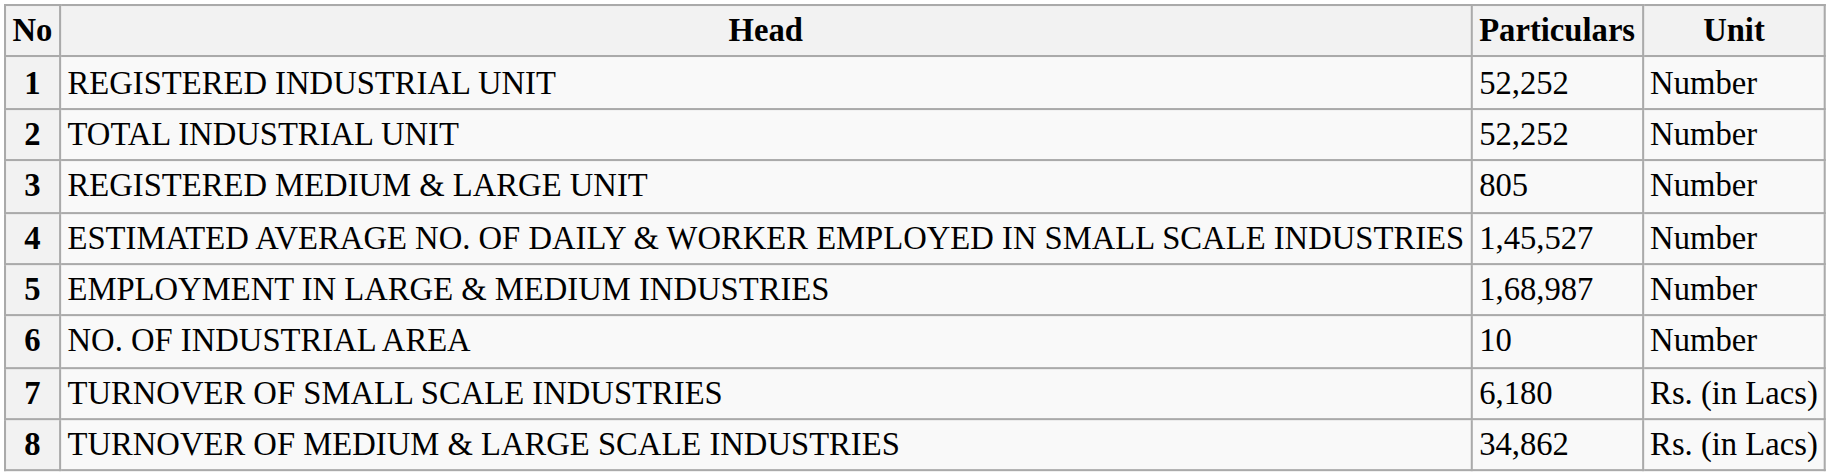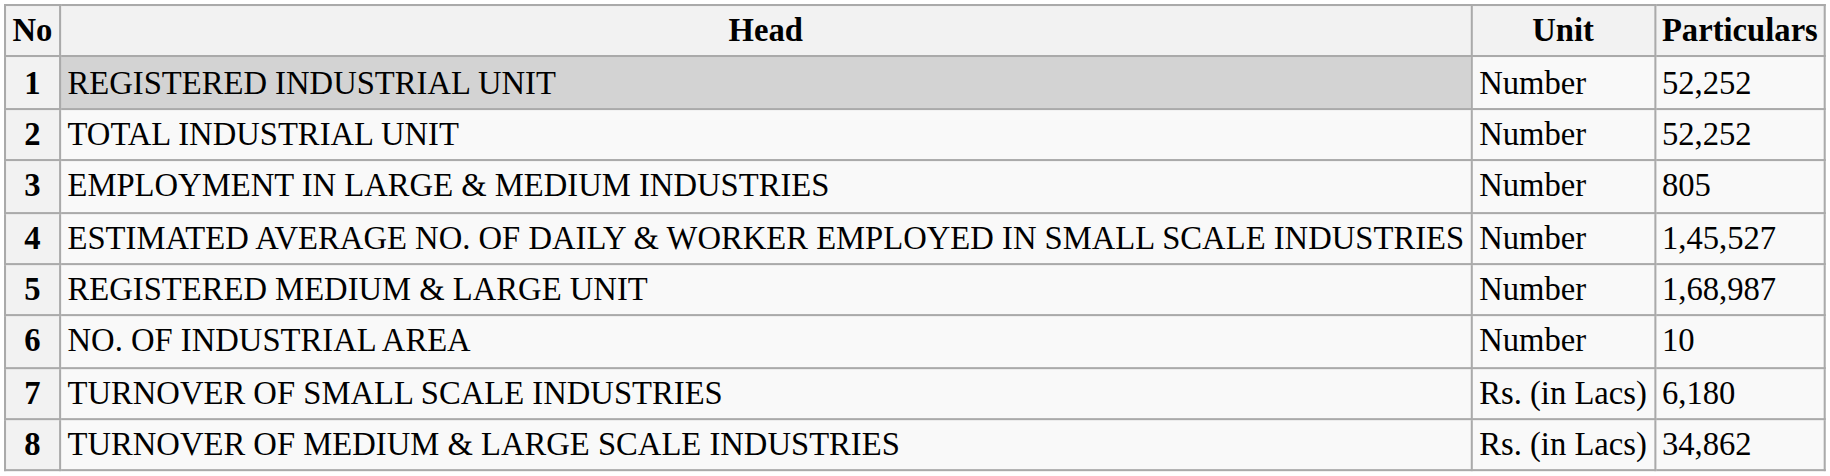 <table class="wikitable">
 <tr>
 <th>No</th>
 <th>Head</th>
+<th>Unit</th>
 <th>Particulars</th>
-<th>Unit</th>
 </tr>
 <tr>
 <th>1</th>
-<td>REGISTERED INDUSTRIAL UNIT</td>
+<td style="background: lightgrey;">REGISTERED INDUSTRIAL UNIT</td>
+<td>Number</td>
 <td>52,252</td>
-<td>Number</td>
 </tr>
 <tr>
 <th>2</th>
 <td>TOTAL INDUSTRIAL UNIT</td>
+<td>Number</td>
 <td>52,252</td>
-<td>Number</td>
 </tr>
 <tr>
 <th>3</th>
-<td>REGISTERED MEDIUM & LARGE UNIT</td>
+<td>EMPLOYMENT IN LARGE & MEDIUM INDUSTRIES</td>
+<td>Number</td>
 <td>805</td>
-<td>Number</td>
 </tr>
 <tr>
 <th>4</th>
 <td>ESTIMATED AVERAGE NO. OF DAILY & WORKER EMPLOYED IN SMALL SCALE INDUSTRIES</td>
+<td>Number</td>
 <td>1,45,527</td>
-<td>Number</td>
 </tr>
 <tr>
 <th>5</th>
-<td>EMPLOYMENT IN LARGE & MEDIUM INDUSTRIES</td>
+<td>REGISTERED MEDIUM & LARGE UNIT</td>
+<td>Number</td>
 <td>1,68,987</td>
-<td>Number</td>
 </tr>
 <tr>
 <th>6</th>
 <td>NO. OF INDUSTRIAL AREA</td>
+<td>Number</td>
 <td>10</td>
-<td>Number</td>
 </tr>
 <tr>
 <th>7</th>
 <td>TURNOVER OF SMALL SCALE INDUSTRIES</td>
+<td>Rs. (in Lacs)</td>
 <td>6,180</td>
-<td>Rs. (in Lacs)</td>
 </tr>
 <tr>
 <th>8</th>
 <td>TURNOVER OF MEDIUM & LARGE SCALE INDUSTRIES</td>
+<td>Rs. (in Lacs)</td>
 <td>34,862</td>
-<td>Rs. (in Lacs)</td>
 </tr>
 </table>
